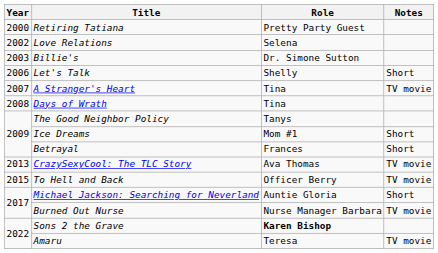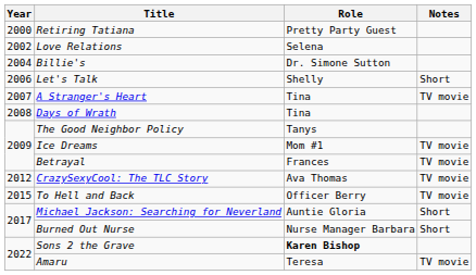 <table class="wikitable sortable">
 <tr>
 <th>Year</th>
 <th>Title</th>
 <th>Role</th>
 <th>Notes</th>
 </tr>
 <tr>
 <td>2000</td>
 <td><em>Retiring Tatiana</em></td>
 <td>Pretty Party Guest</td>
 <td></td>
 </tr>
 <tr>
 <td>2002</td>
 <td><em>Love Relations</em></td>
 <td>Selena</td>
 <td></td>
 </tr>
 <tr>
-<td>2003</td>
+<td>2004</td>
 <td><em>Billie's</em></td>
 <td>Dr. Simone Sutton</td>
 <td></td>
 </tr>
 <tr>
 <td>2006</td>
 <td><em>Let's Talk</em></td>
 <td>Shelly</td>
 <td>Short</td>
 </tr>
 <tr>
 <td>2007</td>
 <td><em><a href='#'>A Stranger's Heart</a></em></td>
 <td>Tina</td>
 <td>TV movie</td>
 </tr>
 <tr>
 <td>2008</td>
 <td><em><a href='#'>Days of Wrath</a></em></td>
 <td>Tina</td>
 <td></td>
 </tr>
 <tr>
 <td rowspan="3">2009</td>
 <td><em>The Good Neighbor Policy</em></td>
 <td>Tanys</td>
 <td></td>
 </tr>
 <tr>
 <td><em>Ice Dreams</em></td>
 <td>Mom #1</td>
-<td>Short</td>
+<td>TV movie</td>
 </tr>
 <tr>
 <td><em>Betrayal</em></td>
 <td>Frances</td>
-<td>Short</td>
+<td>TV movie</td>
 </tr>
 <tr>
-<td>2013</td>
+<td>2012</td>
 <td><em><a href='#'>CrazySexyCool: The TLC Story</a></em></td>
 <td>Ava Thomas</td>
 <td>TV movie</td>
 </tr>
 <tr>
 <td>2015</td>
 <td><em>To Hell and Back</em></td>
 <td>Officer Berry</td>
 <td>TV movie</td>
 </tr>
 <tr>
 <td rowspan="2">2017</td>
 <td><em><a href='#'>Michael Jackson: Searching for Neverland</a></em></td>
 <td>Auntie Gloria</td>
 <td>Short</td>
 </tr>
 <tr>
 <td><em>Burned Out Nurse</em></td>
 <td>Nurse Manager Barbara</td>
-<td>TV movie</td>
+<td>Short</td>
 </tr>
 <tr>
 <td rowspan="2">2022</td>
 <td><em>Sons 2 the Grave</em></td>
 <td><strong>Karen Bishop</strong></td>
 <td></td>
 </tr>
 <tr>
 <td><em>Amaru</em></td>
 <td>Teresa</td>
 <td>TV movie</td>
 </tr>
 </table>
